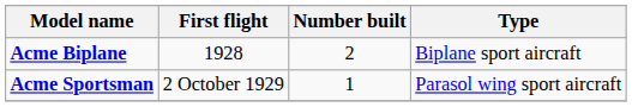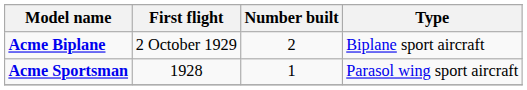 <table class="wikitable" align=center style="font-size:90%;">
 <tr>
 </tr>
 <tr style="background:#efefef;">
 <th>Model name</th>
 <th>First flight</th>
 <th>Number built</th>
 <th>Type</th>
 </tr>
 <tr>
 <td align=left><strong><a href='#'>Acme Biplane</a></strong></td>
-<td align=center>1928</td>
+<td align=center>2 October 1929</td>
 <td align=center>2</td>
 <td align=left><a href='#'>Biplane</a> sport aircraft</td>
 </tr>
 <tr>
 <td align=left><strong><a href='#'>Acme Sportsman</a></strong></td>
-<td align=center>2 October 1929</td>
+<td align=center>1928</td>
 <td align=center>1</td>
 <td align=left><a href='#'>Parasol wing</a> sport aircraft</td>
 </tr>
 <tr>
 </tr>
 </table>
